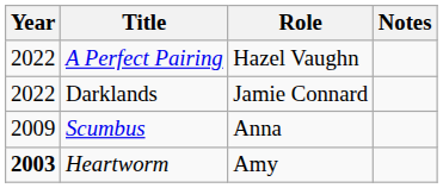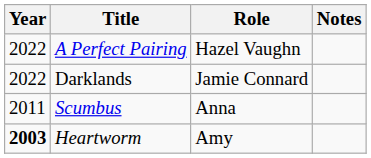 <table class="wikitable">
 <tr>
 <th>Year</th>
 <th>Title</th>
 <th>Role</th>
 <th>Notes</th>
 </tr>
 <tr>
 <td>2022</td>
 <td><em><a href='#'>A Perfect Pairing</a></em></td>
 <td>Hazel Vaughn</td>
 <td></td>
 </tr>
 <tr>
 <td>2022</td>
 <td>Darklands</td>
 <td>Jamie Connard</td>
 <td></td>
 </tr>
 <tr>
-<td>2009</td>
+<td>2011</td>
 <td><em><a href='#'>Scumbus</a></em></td>
 <td>Anna</td>
 <td></td>
 </tr>
 <tr>
 <td><strong>2003</strong></td>
 <td><em>Heartworm</em></td>
 <td>Amy</td>
 <td></td>
 </tr>
 </table>
